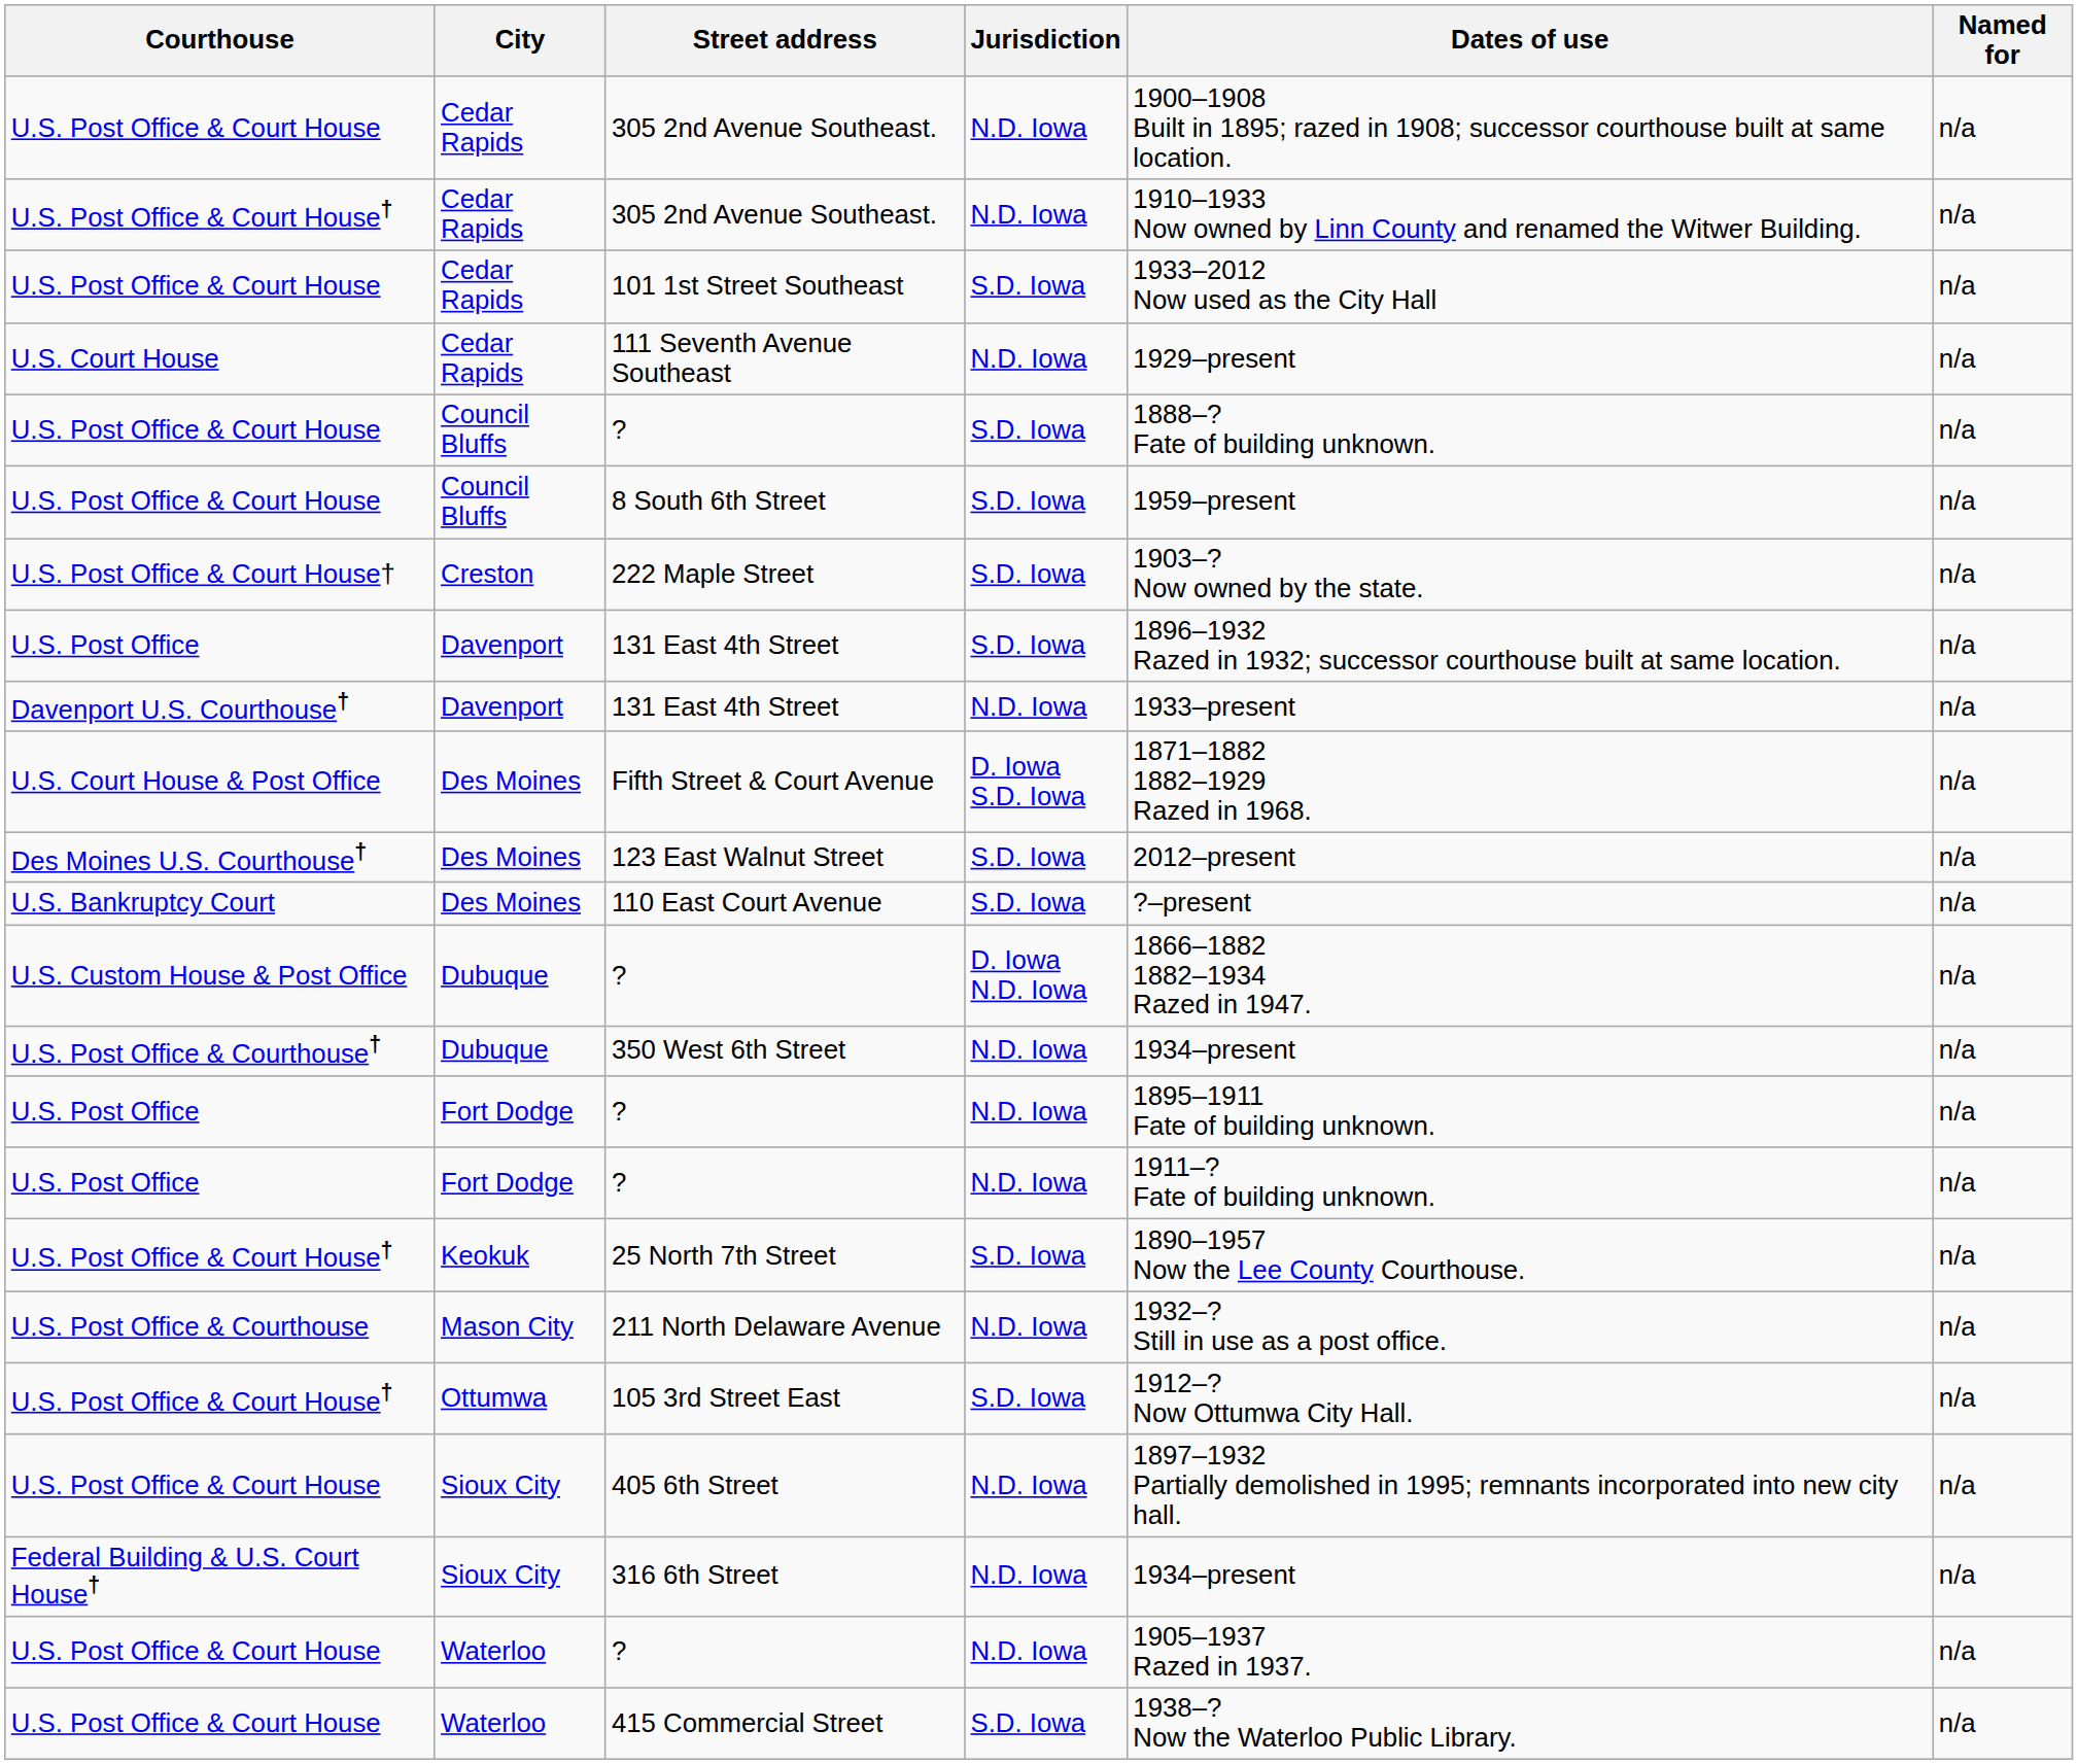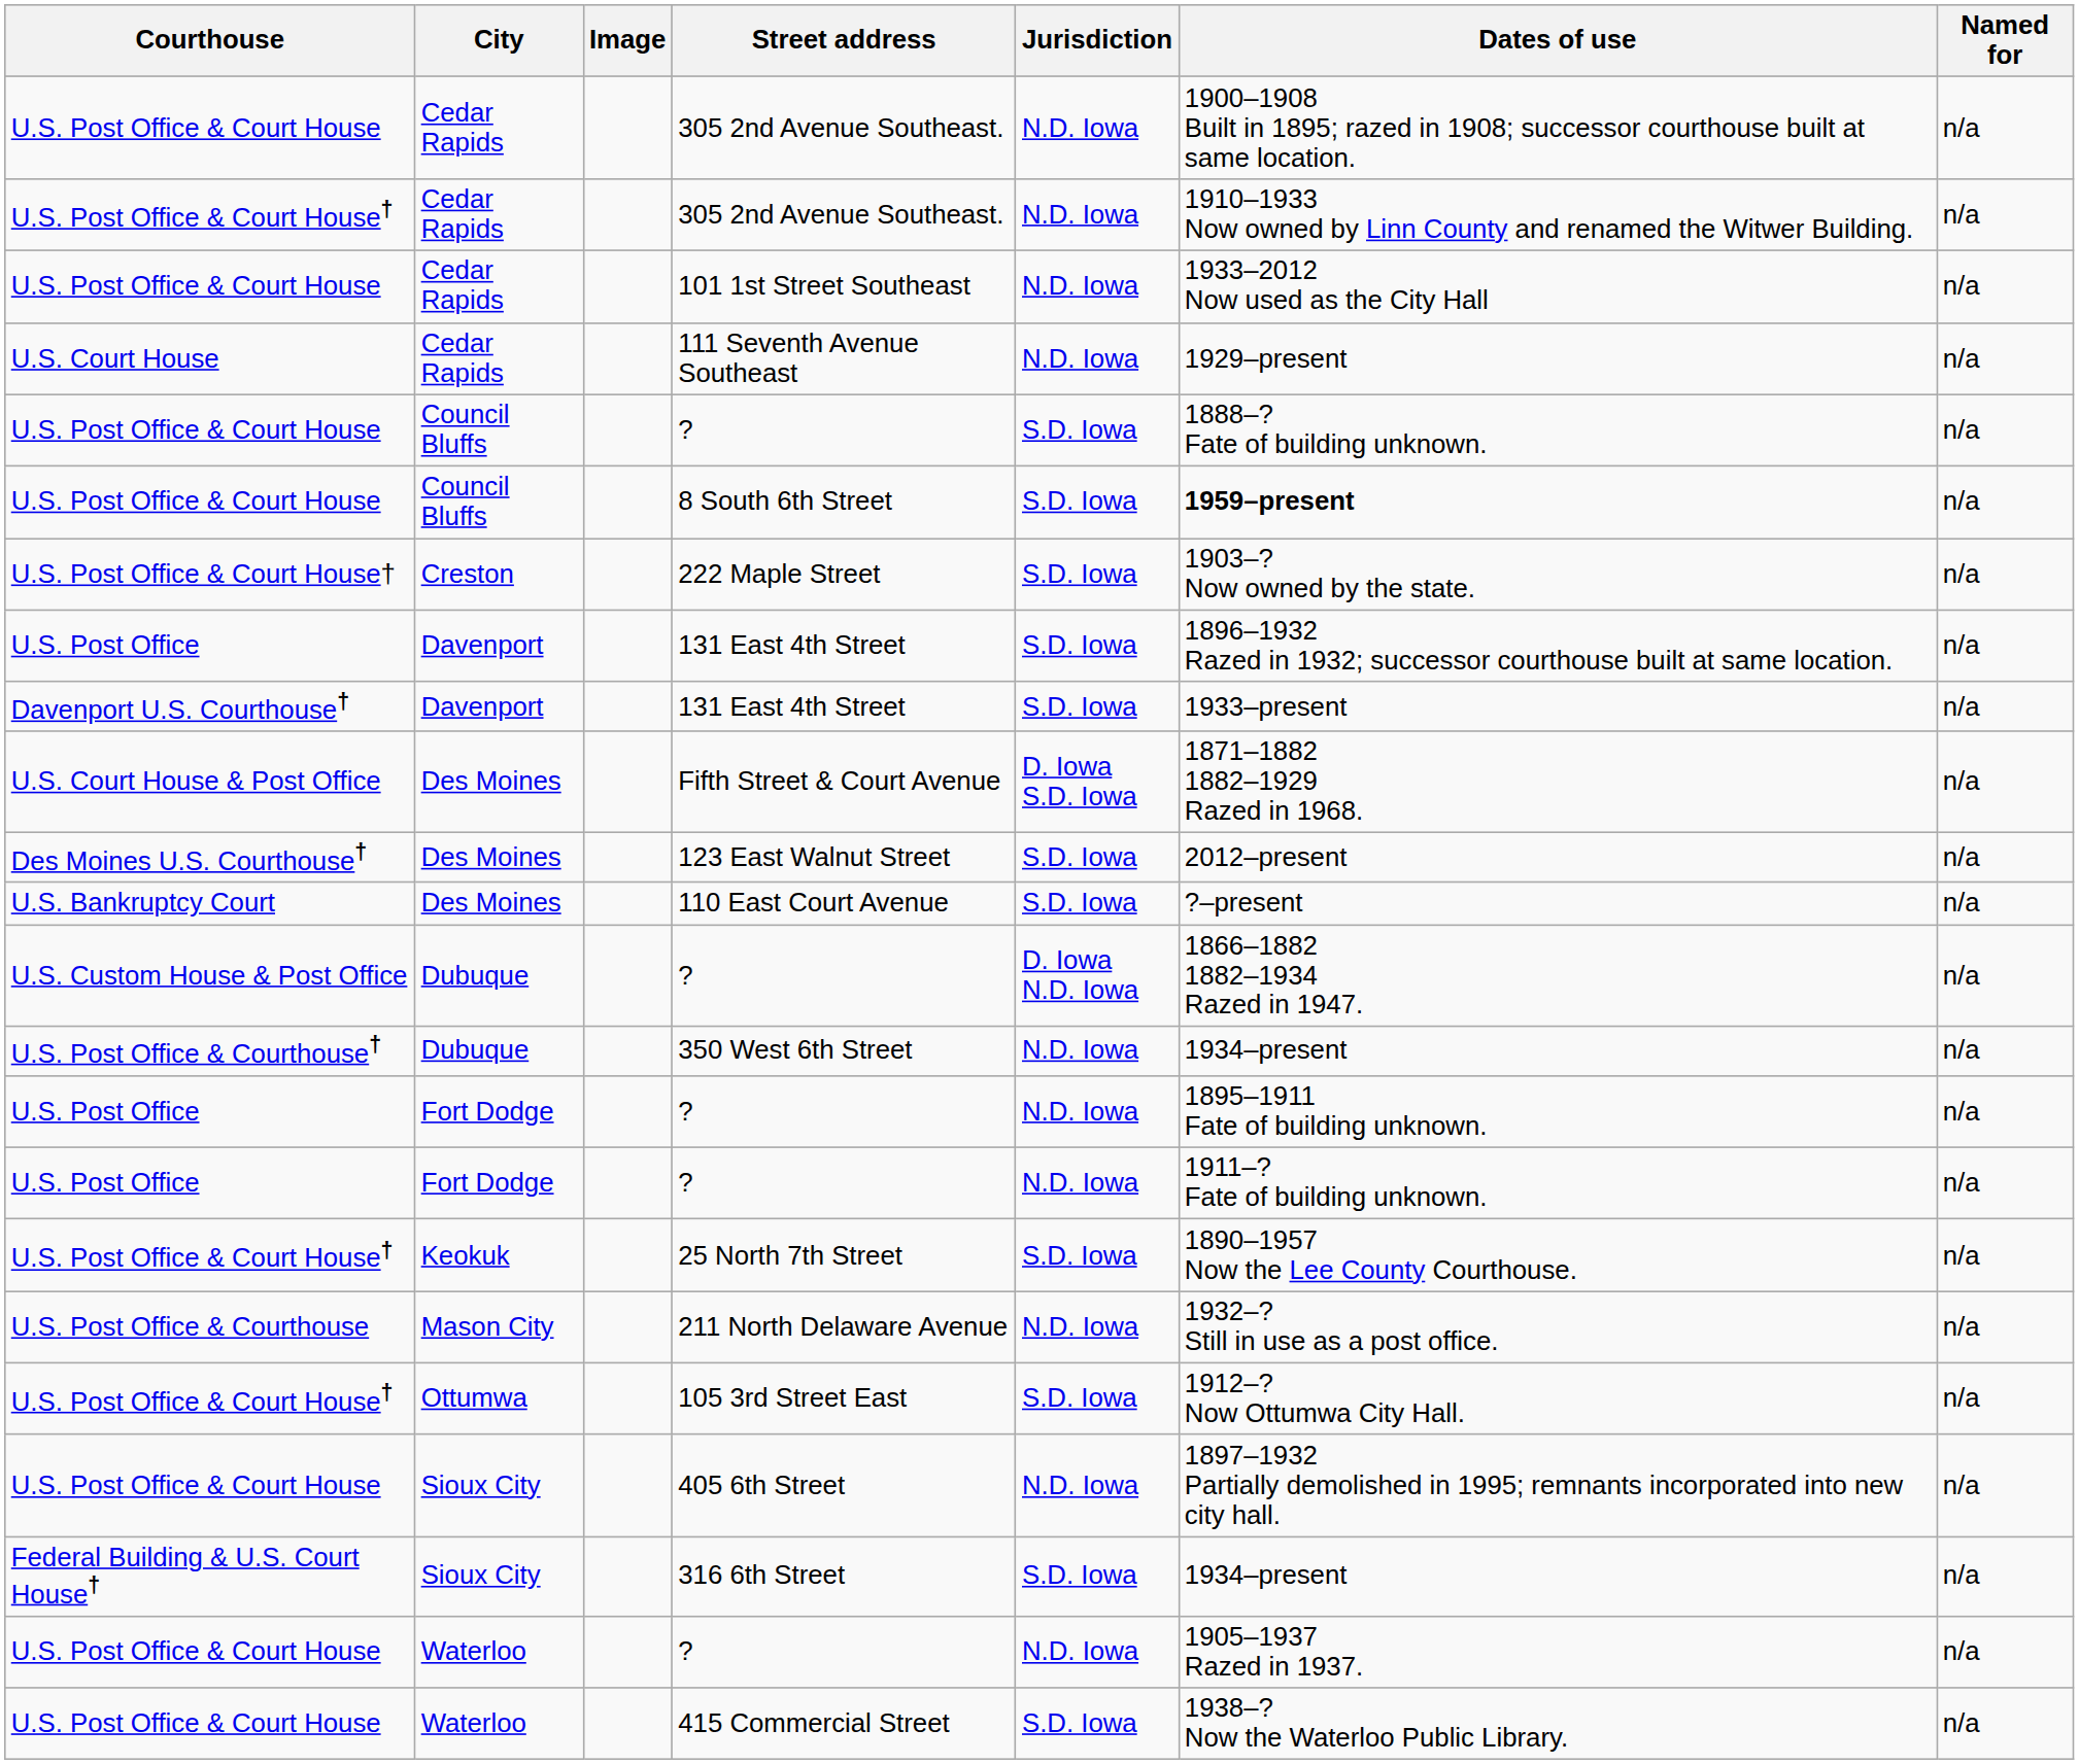 <table class="wikitable sortable sticky-header sort-under">
 <tr>
 <th>Courthouse</th>
 <th>City</th>
+<th>Image</th>
 <th>Street address</th>
 <th>Jurisdiction</th>
 <th>Dates of use</th>
 <th>Named for</th>
 </tr>
 <tr>
 <td><a href='#'>U.S. Post Office & Court House</a></td>
 <td><a href='#'>Cedar Rapids</a></td>
+<td></td>
 <td>305 2nd Avenue Southeast.</td>
 <td><a href='#'>N.D. Iowa</a></td>
 <td>1900–1908<br>Built in 1895; razed in 1908; successor courthouse built at same location.</td>
 <td>n/a</td>
 </tr>
 <tr>
 <td><a href='#'>U.S. Post Office & Court House</a><strong><sup>†</sup></strong></td>
 <td><a href='#'>Cedar Rapids</a></td>
+<td></td>
 <td>305 2nd Avenue Southeast.</td>
 <td><a href='#'>N.D. Iowa</a></td>
 <td>1910–1933<br>Now owned by <a href='#'>Linn County</a> and renamed the Witwer Building.</td>
 <td>n/a</td>
 </tr>
 <tr>
 <td><a href='#'>U.S. Post Office & Court House</a></td>
 <td><a href='#'>Cedar Rapids</a></td>
+<td></td>
 <td>101 1st Street Southeast</td>
-<td><a href='#'>S.D. Iowa</a></td>
+<td><a href='#'>N.D. Iowa</a></td>
 <td>1933–2012<br>Now used as the City Hall</td>
 <td>n/a</td>
 </tr>
 <tr>
 <td><a href='#'>U.S. Court House</a></td>
 <td><a href='#'>Cedar Rapids</a></td>
+<td></td>
 <td>111 Seventh Avenue Southeast</td>
 <td><a href='#'>N.D. Iowa</a></td>
 <td>1929–present</td>
 <td>n/a</td>
 </tr>
 <tr>
 <td><a href='#'>U.S. Post Office & Court House</a></td>
 <td><a href='#'>Council Bluffs</a></td>
+<td></td>
 <td>?</td>
 <td><a href='#'>S.D. Iowa</a></td>
 <td>1888–?<br>Fate of building unknown.</td>
 <td>n/a</td>
 </tr>
 <tr>
 <td><a href='#'>U.S. Post Office & Court House</a></td>
 <td><a href='#'>Council Bluffs</a></td>
+<td></td>
 <td>8 South 6th Street</td>
 <td><a href='#'>S.D. Iowa</a></td>
-<td>1959–present</td>
+<td><strong>1959–present</strong></td>
 <td>n/a</td>
 </tr>
 <tr>
 <td><a href='#'>U.S. Post Office & Court House</a>†</td>
 <td><a href='#'>Creston</a></td>
+<td></td>
 <td>222 Maple Street</td>
 <td><a href='#'>S.D. Iowa</a></td>
 <td>1903–?<br>Now owned by the state.</td>
 <td>n/a</td>
 </tr>
 <tr>
 <td><a href='#'>U.S. Post Office</a></td>
 <td><a href='#'>Davenport</a></td>
+<td></td>
 <td>131 East 4th Street</td>
 <td><a href='#'>S.D. Iowa</a></td>
 <td>1896–1932<br>Razed in 1932; successor courthouse built at same location.</td>
 <td>n/a</td>
 </tr>
 <tr>
 <td><a href='#'>Davenport U.S. Courthouse</a><strong><sup>†</sup></strong></td>
 <td><a href='#'>Davenport</a></td>
+<td></td>
 <td>131 East 4th Street</td>
-<td><a href='#'>N.D. Iowa</a></td>
+<td><a href='#'>S.D. Iowa</a></td>
 <td>1933–present</td>
 <td>n/a</td>
 </tr>
 <tr>
 <td><a href='#'>U.S. Court House & Post Office</a></td>
 <td><a href='#'>Des Moines</a></td>
+<td></td>
 <td>Fifth Street & Court Avenue</td>
 <td><a href='#'>D. Iowa</a><br><a href='#'>S.D. Iowa</a></td>
 <td>1871–1882<br>1882–1929<br>Razed in 1968.</td>
 <td>n/a</td>
 </tr>
 <tr>
 <td><a href='#'>Des Moines U.S. Courthouse</a><strong><sup>†</sup></strong></td>
 <td><a href='#'>Des Moines</a></td>
+<td></td>
 <td>123 East Walnut Street</td>
 <td><a href='#'>S.D. Iowa</a></td>
 <td>2012–present</td>
 <td>n/a</td>
 </tr>
 <tr>
 <td><a href='#'>U.S. Bankruptcy Court</a></td>
 <td><a href='#'>Des Moines</a></td>
+<td></td>
 <td>110 East Court Avenue</td>
 <td><a href='#'>S.D. Iowa</a></td>
 <td>?–present</td>
 <td>n/a</td>
 </tr>
 <tr>
 <td><a href='#'>U.S. Custom House & Post Office</a></td>
 <td><a href='#'>Dubuque</a></td>
+<td></td>
 <td>?</td>
 <td><a href='#'>D. Iowa</a><br><a href='#'>N.D. Iowa</a></td>
 <td>1866–1882<br>1882–1934<br>Razed in 1947.</td>
 <td>n/a</td>
 </tr>
 <tr>
 <td><a href='#'>U.S. Post Office & Courthouse</a><strong><sup>†</sup></strong></td>
 <td><a href='#'>Dubuque</a></td>
+<td></td>
 <td>350 West 6th Street</td>
 <td><a href='#'>N.D. Iowa</a></td>
 <td>1934–present</td>
 <td>n/a</td>
 </tr>
 <tr>
 <td><a href='#'>U.S. Post Office</a></td>
 <td><a href='#'>Fort Dodge</a></td>
+<td></td>
 <td>?</td>
 <td><a href='#'>N.D. Iowa</a></td>
 <td>1895–1911<br>Fate of building unknown.</td>
 <td>n/a</td>
 </tr>
 <tr>
 <td><a href='#'>U.S. Post Office</a></td>
 <td><a href='#'>Fort Dodge</a></td>
+<td></td>
 <td>?</td>
 <td><a href='#'>N.D. Iowa</a></td>
 <td>1911–?<br>Fate of building unknown.</td>
 <td>n/a</td>
 </tr>
 <tr>
 <td><a href='#'>U.S. Post Office & Court House</a><strong><sup>†</sup></strong></td>
 <td><a href='#'>Keokuk</a></td>
+<td></td>
 <td>25 North 7th Street</td>
 <td><a href='#'>S.D. Iowa</a></td>
 <td>1890–1957<br>Now the <a href='#'>Lee County</a> Courthouse.</td>
 <td>n/a</td>
 </tr>
 <tr>
 <td><a href='#'>U.S. Post Office & Courthouse</a></td>
 <td><a href='#'>Mason City</a></td>
+<td></td>
 <td>211 North Delaware Avenue</td>
 <td><a href='#'>N.D. Iowa</a></td>
 <td>1932–?<br>Still in use as a post office.</td>
 <td>n/a</td>
 </tr>
 <tr>
 <td><a href='#'>U.S. Post Office & Court House</a><strong><sup>†</sup></strong></td>
 <td><a href='#'>Ottumwa</a></td>
+<td></td>
 <td>105 3rd Street East</td>
 <td><a href='#'>S.D. Iowa</a></td>
 <td>1912–?<br>Now Ottumwa City Hall.</td>
 <td>n/a</td>
 </tr>
 <tr>
 <td><a href='#'>U.S. Post Office & Court House</a></td>
 <td><a href='#'>Sioux City</a></td>
+<td></td>
 <td>405 6th Street</td>
 <td><a href='#'>N.D. Iowa</a></td>
 <td>1897–1932<br>Partially demolished in 1995; remnants incorporated into new city hall.</td>
 <td>n/a</td>
 </tr>
 <tr>
 <td><a href='#'>Federal Building & U.S. Court House</a><strong><sup>†</sup></strong></td>
 <td><a href='#'>Sioux City</a></td>
+<td></td>
 <td>316 6th Street</td>
-<td><a href='#'>N.D. Iowa</a></td>
+<td><a href='#'>S.D. Iowa</a></td>
 <td>1934–present</td>
 <td>n/a</td>
 </tr>
 <tr>
 <td><a href='#'>U.S. Post Office & Court House</a></td>
 <td><a href='#'>Waterloo</a></td>
+<td></td>
 <td>?</td>
 <td><a href='#'>N.D. Iowa</a></td>
 <td>1905–1937<br>Razed in 1937.</td>
 <td>n/a</td>
 </tr>
 <tr>
 <td><a href='#'>U.S. Post Office & Court House</a></td>
 <td><a href='#'>Waterloo</a></td>
+<td></td>
 <td>415 Commercial Street</td>
 <td><a href='#'>S.D. Iowa</a></td>
 <td>1938–?<br>Now the Waterloo Public Library.</td>
 <td>n/a</td>
 </tr>
 </table>
